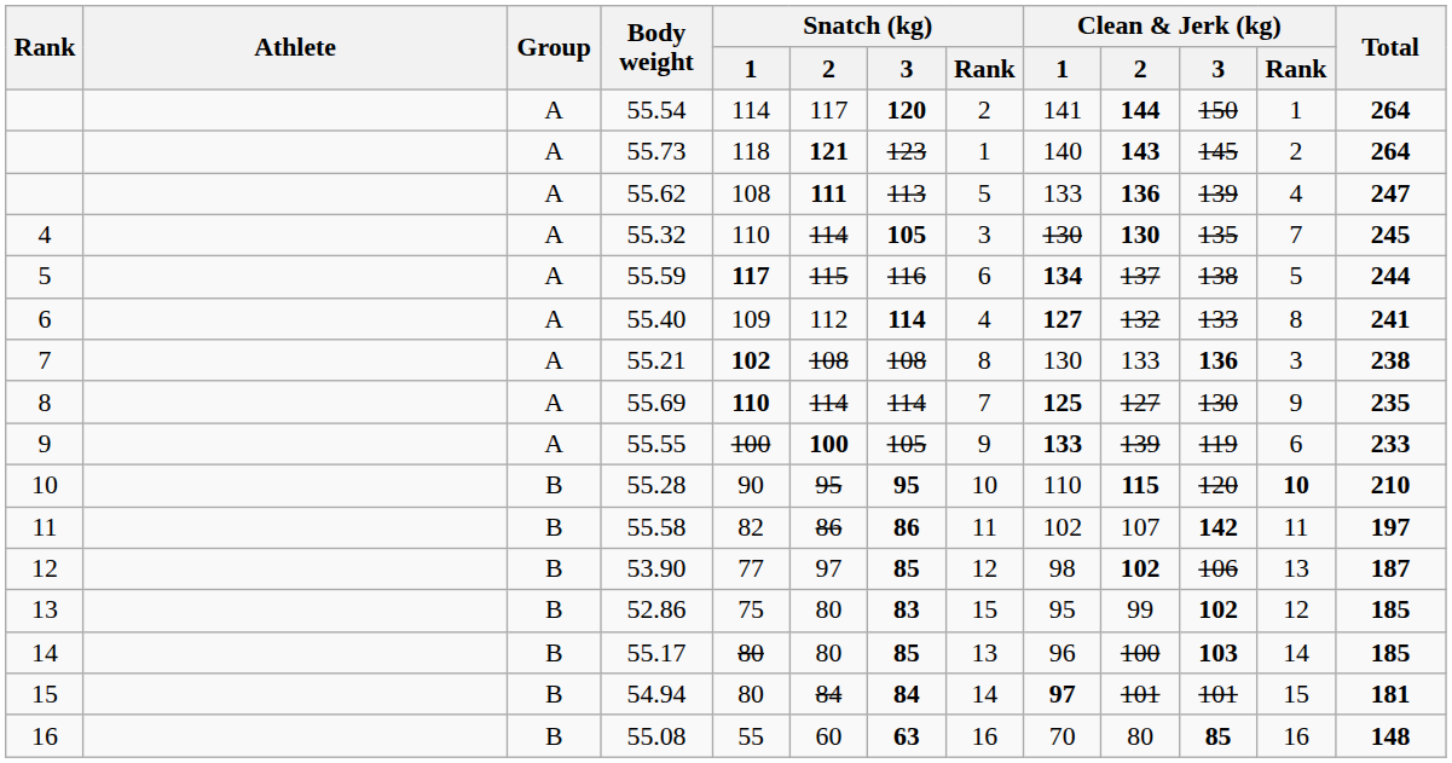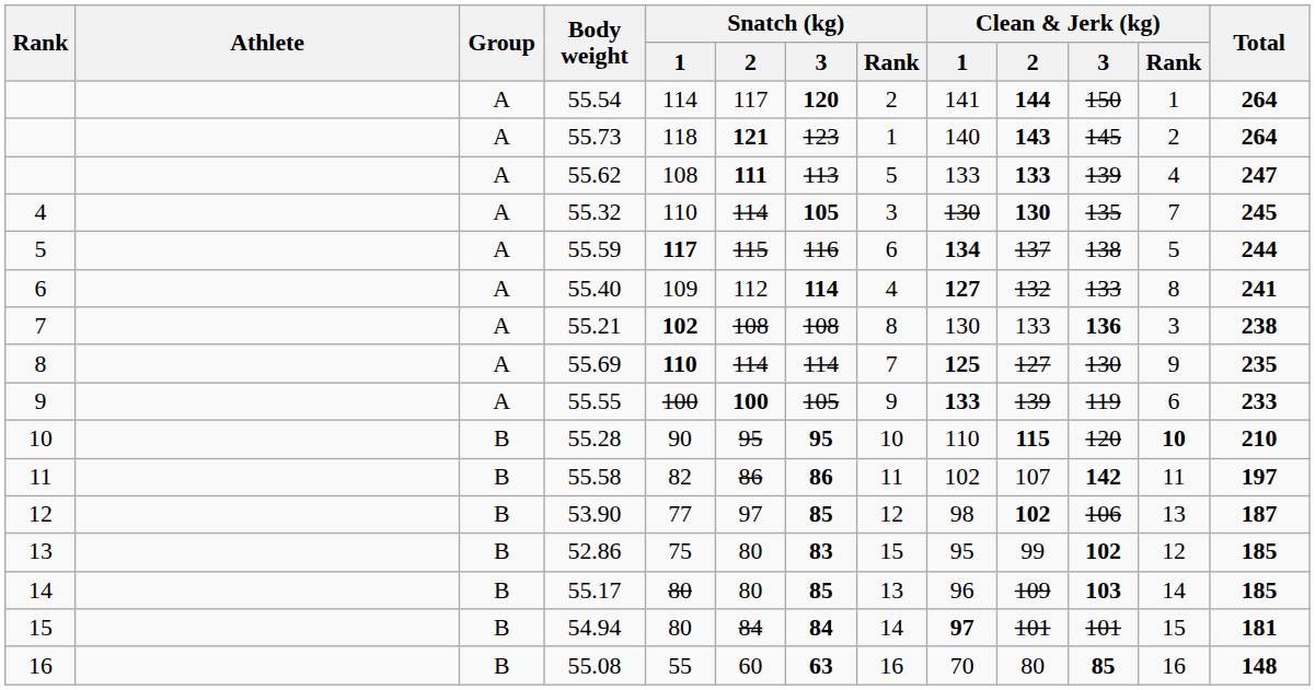 <table class = "wikitable" style="text-align:center;">
 <tr>
 <th rowspan=2 width=40>Rank</th>
 <th rowspan=2 width=250>Athlete</th>
 <th rowspan=2 width=50>Group</th>
 <th rowspan=2 width=60>Body weight</th>
 <th colspan=4>Snatch (kg)</th>
 <th colspan=4>Clean & Jerk (kg)</th>
 <th rowspan=2 width=60>Total</th>
 </tr>
 <tr>
 <th width=40>1</th>
 <th width=40>2</th>
 <th width=40>3</th>
 <th width=40>Rank</th>
 <th width=40>1</th>
 <th width=40>2</th>
 <th width=40>3</th>
 <th width=40>Rank</th>
 </tr>
 <tr>
 <td></td>
 <td align=left></td>
 <td>A</td>
 <td>55.54</td>
 <td>114</td>
 <td>117</td>
 <td><strong>120</strong></td>
 <td>2</td>
 <td>141</td>
 <td><strong>144</strong></td>
 <td><s>150</s></td>
 <td>1</td>
 <td><strong>264</strong></td>
 </tr>
 <tr>
 <td></td>
 <td align=left></td>
 <td>A</td>
 <td>55.73</td>
 <td>118</td>
 <td><strong>121</strong></td>
 <td><s>123</s></td>
 <td>1</td>
 <td>140</td>
 <td><strong>143</strong></td>
 <td><s>145</s></td>
 <td>2</td>
 <td><strong>264</strong></td>
 </tr>
 <tr>
 <td></td>
 <td align=left></td>
 <td>A</td>
 <td>55.62</td>
 <td>108</td>
 <td><strong>111</strong></td>
 <td><s>113</s></td>
 <td>5</td>
 <td>133</td>
-<td><strong>136</strong></td>
+<td><strong>133</strong></td>
 <td><s>139</s></td>
 <td>4</td>
 <td><strong>247</strong></td>
 </tr>
 <tr>
 <td>4</td>
 <td align=left></td>
 <td>A</td>
 <td>55.32</td>
 <td>110</td>
 <td><s>114</s></td>
 <td><strong>105</strong></td>
 <td>3</td>
 <td><s>130</s></td>
 <td><strong>130</strong></td>
 <td><s>135</s></td>
 <td>7</td>
 <td><strong>245</strong></td>
 </tr>
 <tr>
 <td>5</td>
 <td align=left></td>
 <td>A</td>
 <td>55.59</td>
 <td><strong>117</strong></td>
 <td><s>115</s></td>
 <td><s>116</s></td>
 <td>6</td>
 <td><strong>134</strong></td>
 <td><s>137</s></td>
 <td><s>138</s></td>
 <td>5</td>
 <td><strong>244</strong></td>
 </tr>
 <tr>
 <td>6</td>
 <td align=left></td>
 <td>A</td>
 <td>55.40</td>
 <td>109</td>
 <td>112</td>
 <td><strong>114</strong></td>
 <td>4</td>
 <td><strong>127</strong></td>
 <td><s>132</s></td>
 <td><s>133</s></td>
 <td>8</td>
 <td><strong>241</strong></td>
 </tr>
 <tr>
 <td>7</td>
 <td align=left></td>
 <td>A</td>
 <td>55.21</td>
 <td><strong>102</strong></td>
 <td><s>108</s></td>
 <td><s>108</s></td>
 <td>8</td>
 <td>130</td>
 <td>133</td>
 <td><strong>136</strong></td>
 <td>3</td>
 <td><strong>238</strong></td>
 </tr>
 <tr>
 <td>8</td>
 <td align=left></td>
 <td>A</td>
 <td>55.69</td>
 <td><strong>110</strong></td>
 <td><s>114</s></td>
 <td><s>114</s></td>
 <td>7</td>
 <td><strong>125</strong></td>
 <td><s>127</s></td>
 <td><s>130</s></td>
 <td>9</td>
 <td><strong>235</strong></td>
 </tr>
 <tr>
 <td>9</td>
 <td align=left></td>
 <td>A</td>
 <td>55.55</td>
 <td><s>100</s></td>
 <td><strong>100</strong></td>
 <td><s>105</s></td>
 <td>9</td>
 <td><strong>133</strong></td>
 <td><s>139</s></td>
 <td><s>119</s></td>
 <td>6</td>
 <td><strong>233</strong></td>
 </tr>
 <tr>
 <td>10</td>
 <td align=left></td>
 <td>B</td>
 <td>55.28</td>
 <td>90</td>
 <td><s>95</s></td>
 <td><strong>95</strong></td>
 <td>10</td>
 <td>110</td>
 <td><strong>115</strong></td>
 <td><s>120</s></td>
 <td><strong>10</strong></td>
 <td><strong>210</strong></td>
 </tr>
 <tr>
 <td>11</td>
 <td align=left></td>
 <td>B</td>
 <td>55.58</td>
 <td>82</td>
 <td><s>86</s></td>
 <td><strong>86</strong></td>
 <td>11</td>
 <td>102</td>
 <td>107</td>
 <td><strong>142</strong></td>
 <td>11</td>
 <td><strong>197</strong></td>
 </tr>
 <tr>
 <td>12</td>
 <td align=left></td>
 <td>B</td>
 <td>53.90</td>
 <td>77</td>
 <td>97</td>
 <td><strong>85</strong></td>
 <td>12</td>
 <td>98</td>
 <td><strong>102</strong></td>
 <td><s>106</s></td>
 <td>13</td>
 <td><strong>187</strong></td>
 </tr>
 <tr>
 <td>13</td>
 <td align=left></td>
 <td>B</td>
 <td>52.86</td>
 <td>75</td>
 <td>80</td>
 <td><strong>83</strong></td>
 <td>15</td>
 <td>95</td>
 <td>99</td>
 <td><strong>102</strong></td>
 <td>12</td>
 <td><strong>185</strong></td>
 </tr>
 <tr>
 <td>14</td>
 <td align=left></td>
 <td>B</td>
 <td>55.17</td>
 <td><s>80</s></td>
 <td>80</td>
 <td><strong>85</strong></td>
 <td>13</td>
 <td>96</td>
-<td><s>100</s></td>
+<td><s>109</s></td>
 <td><strong>103</strong></td>
 <td>14</td>
 <td><strong>185</strong></td>
 </tr>
 <tr>
 <td>15</td>
 <td align=left></td>
 <td>B</td>
 <td>54.94</td>
 <td>80</td>
 <td><s>84</s></td>
 <td><strong>84</strong></td>
 <td>14</td>
 <td><strong>97</strong></td>
 <td><s>101</s></td>
 <td><s>101</s></td>
 <td>15</td>
 <td><strong>181</strong></td>
 </tr>
 <tr>
 <td>16</td>
 <td align=left></td>
 <td>B</td>
 <td>55.08</td>
 <td>55</td>
 <td>60</td>
 <td><strong>63</strong></td>
 <td>16</td>
 <td>70</td>
 <td>80</td>
 <td><strong>85</strong></td>
 <td>16</td>
 <td><strong>148</strong></td>
 </tr>
 </table>
